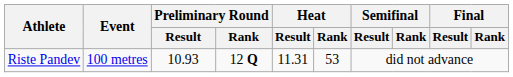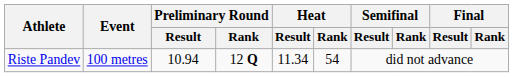 <table class="wikitable" style="font-size:90%">
 <tr>
 <th rowspan="2">Athlete</th>
 <th rowspan="2">Event</th>
 <th colspan="2">Preliminary Round</th>
 <th colspan="2">Heat</th>
 <th colspan="2">Semifinal</th>
 <th colspan="2">Final</th>
 </tr>
 <tr style="font-size:95%">
 <th>Result</th>
 <th>Rank</th>
 <th>Result</th>
 <th>Rank</th>
 <th>Result</th>
 <th>Rank</th>
 <th>Result</th>
 <th>Rank</th>
 </tr>
 <tr style=text-align:center>
 <td style=text-align:left><a href='#'>Riste Pandev</a></td>
 <td style=text-align:left><a href='#'>100 metres</a></td>
-<td>10.93</td>
+<td>10.94</td>
 <td>12 <strong>Q</strong></td>
-<td>11.31</td>
-<td>53</td>
+<td>11.34</td>
+<td>54</td>
 <td colspan=4>did not advance</td>
 </tr>
 </table>
